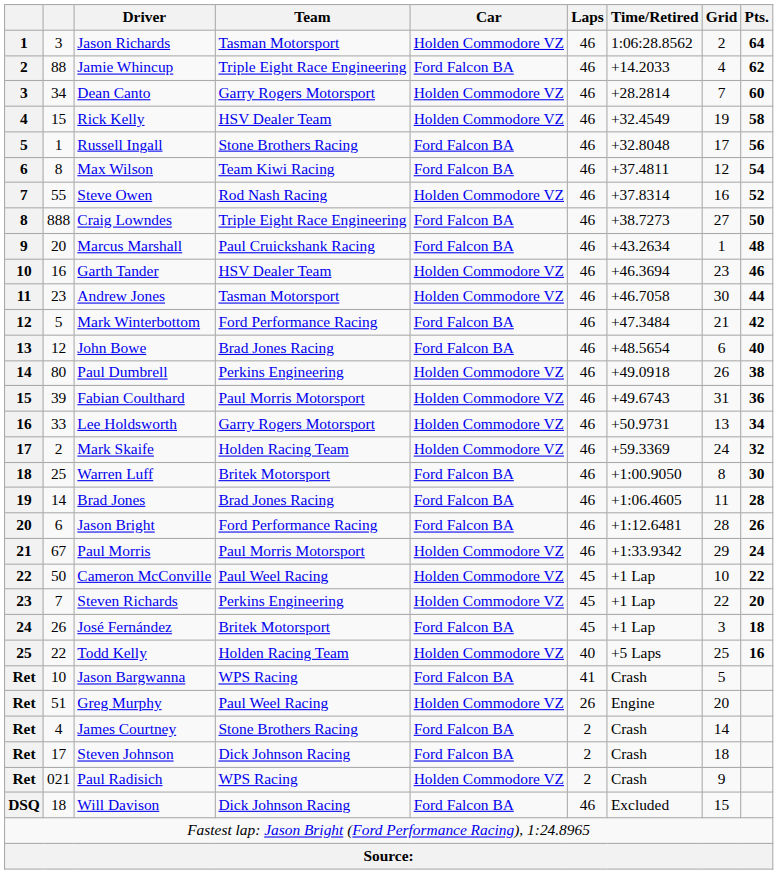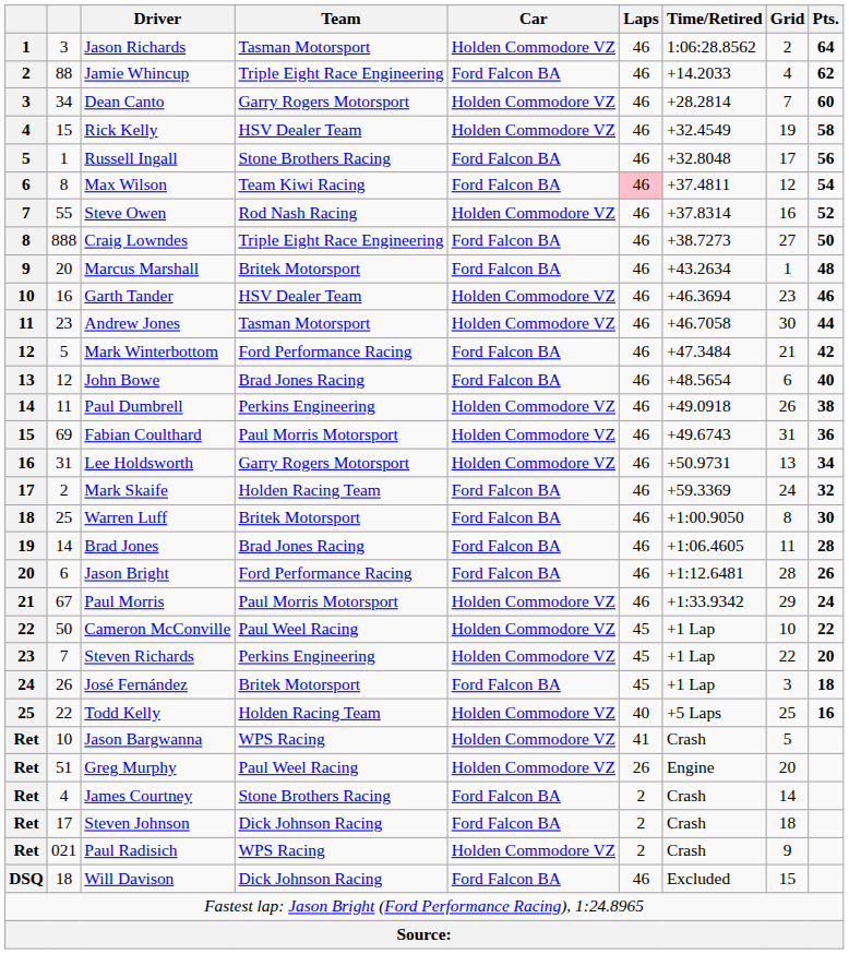 <table class="wikitable" style="font-size: 90%">
 <tr>
 <th></th>
 <th></th>
 <th>Driver</th>
 <th>Team</th>
 <th>Car</th>
 <th>Laps</th>
 <th>Time/Retired</th>
 <th>Grid</th>
 <th>Pts.</th>
 </tr>
 <tr>
 <th>1</th>
 <td align="center">3</td>
 <td> <a href='#'>Jason Richards</a></td>
 <td><a href='#'>Tasman Motorsport</a></td>
 <td><a href='#'>Holden Commodore VZ</a></td>
 <td align="center">46</td>
 <td>1:06:28.8562</td>
 <td align="center">2</td>
 <td align="center"><strong>64</strong></td>
 </tr>
 <tr>
 <th>2</th>
 <td align="center">88</td>
 <td> <a href='#'>Jamie Whincup</a></td>
 <td><a href='#'>Triple Eight Race Engineering</a></td>
 <td><a href='#'>Ford Falcon BA</a></td>
 <td align="center">46</td>
 <td>+14.2033</td>
 <td align="center">4</td>
 <td align="center"><strong>62</strong></td>
 </tr>
 <tr>
 <th>3</th>
 <td align="center">34</td>
 <td> <a href='#'>Dean Canto</a></td>
 <td><a href='#'>Garry Rogers Motorsport</a></td>
 <td><a href='#'>Holden Commodore VZ</a></td>
 <td align="center">46</td>
 <td>+28.2814</td>
 <td align="center">7</td>
 <td align="center"><strong>60</strong></td>
 </tr>
 <tr>
 <th>4</th>
 <td align="center">15</td>
 <td> <a href='#'>Rick Kelly</a></td>
 <td><a href='#'>HSV Dealer Team</a></td>
 <td><a href='#'>Holden Commodore VZ</a></td>
 <td align="center">46</td>
 <td>+32.4549</td>
 <td align="center">19</td>
 <td align="center"><strong>58</strong></td>
 </tr>
 <tr>
 <th>5</th>
 <td align="center">1</td>
 <td> <a href='#'>Russell Ingall</a></td>
 <td><a href='#'>Stone Brothers Racing</a></td>
 <td><a href='#'>Ford Falcon BA</a></td>
 <td align="center">46</td>
 <td>+32.8048</td>
 <td align="center">17</td>
 <td align="center"><strong>56</strong></td>
 </tr>
 <tr>
 <th>6</th>
 <td align="center">8</td>
 <td> <a href='#'>Max Wilson</a></td>
 <td><a href='#'>Team Kiwi Racing</a></td>
 <td><a href='#'>Ford Falcon BA</a></td>
-<td align="center">46</td>
+<td align="center" style="background: pink;">46</td>
 <td>+37.4811</td>
 <td align="center">12</td>
 <td align="center"><strong>54</strong></td>
 </tr>
 <tr>
 <th>7</th>
 <td align="center">55</td>
 <td> <a href='#'>Steve Owen</a></td>
 <td><a href='#'>Rod Nash Racing</a></td>
 <td><a href='#'>Holden Commodore VZ</a></td>
 <td align="center">46</td>
 <td>+37.8314</td>
 <td align="center">16</td>
 <td align="center"><strong>52</strong></td>
 </tr>
 <tr>
 <th>8</th>
 <td align="center">888</td>
 <td> <a href='#'>Craig Lowndes</a></td>
 <td><a href='#'>Triple Eight Race Engineering</a></td>
 <td><a href='#'>Ford Falcon BA</a></td>
 <td align="center">46</td>
 <td>+38.7273</td>
 <td align="center">27</td>
 <td align="center"><strong>50</strong></td>
 </tr>
 <tr>
 <th>9</th>
 <td align="center">20</td>
 <td> <a href='#'>Marcus Marshall</a></td>
-<td><a href='#'>Paul Cruickshank Racing</a></td>
+<td><a href='#'>Britek Motorsport</a></td>
 <td><a href='#'>Ford Falcon BA</a></td>
 <td align="center">46</td>
 <td>+43.2634</td>
 <td align="center">1</td>
 <td align="center"><strong>48</strong></td>
 </tr>
 <tr>
 <th>10</th>
 <td align="center">16</td>
 <td> <a href='#'>Garth Tander</a></td>
 <td><a href='#'>HSV Dealer Team</a></td>
 <td><a href='#'>Holden Commodore VZ</a></td>
 <td align="center">46</td>
 <td>+46.3694</td>
 <td align="center">23</td>
 <td align="center"><strong>46</strong></td>
 </tr>
 <tr>
 <th>11</th>
 <td align="center">23</td>
 <td> <a href='#'>Andrew Jones</a></td>
 <td><a href='#'>Tasman Motorsport</a></td>
 <td><a href='#'>Holden Commodore VZ</a></td>
 <td align="center">46</td>
 <td>+46.7058</td>
 <td align="center">30</td>
 <td align="center"><strong>44</strong></td>
 </tr>
 <tr>
 <th>12</th>
 <td align="center">5</td>
 <td> <a href='#'>Mark Winterbottom</a></td>
 <td><a href='#'>Ford Performance Racing</a></td>
 <td><a href='#'>Ford Falcon BA</a></td>
 <td align="center">46</td>
 <td>+47.3484</td>
 <td align="center">21</td>
 <td align="center"><strong>42</strong></td>
 </tr>
 <tr>
 <th>13</th>
 <td align="center">12</td>
 <td> <a href='#'>John Bowe</a></td>
 <td><a href='#'>Brad Jones Racing</a></td>
 <td><a href='#'>Ford Falcon BA</a></td>
 <td align="center">46</td>
 <td>+48.5654</td>
 <td align="center">6</td>
 <td align="center"><strong>40</strong></td>
 </tr>
 <tr>
 <th>14</th>
-<td align="center">80</td>
+<td align="center">11</td>
 <td> <a href='#'>Paul Dumbrell</a></td>
 <td><a href='#'>Perkins Engineering</a></td>
 <td><a href='#'>Holden Commodore VZ</a></td>
 <td align="center">46</td>
 <td>+49.0918</td>
 <td align="center">26</td>
 <td align="center"><strong>38</strong></td>
 </tr>
 <tr>
 <th>15</th>
-<td align="center">39</td>
+<td align="center">69</td>
 <td> <a href='#'>Fabian Coulthard</a></td>
 <td><a href='#'>Paul Morris Motorsport</a></td>
 <td><a href='#'>Holden Commodore VZ</a></td>
 <td align="center">46</td>
 <td>+49.6743</td>
 <td align="center">31</td>
 <td align="center"><strong>36</strong></td>
 </tr>
 <tr>
 <th>16</th>
-<td align="center">33</td>
+<td align="center">31</td>
 <td> <a href='#'>Lee Holdsworth</a></td>
 <td><a href='#'>Garry Rogers Motorsport</a></td>
 <td><a href='#'>Holden Commodore VZ</a></td>
 <td align="center">46</td>
 <td>+50.9731</td>
 <td align="center">13</td>
 <td align="center"><strong>34</strong></td>
 </tr>
 <tr>
 <th>17</th>
 <td align="center">2</td>
 <td> <a href='#'>Mark Skaife</a></td>
 <td><a href='#'>Holden Racing Team</a></td>
-<td><a href='#'>Holden Commodore VZ</a></td>
+<td><a href='#'>Ford Falcon BA</a></td>
 <td align="center">46</td>
 <td>+59.3369</td>
 <td align="center">24</td>
 <td align="center"><strong>32</strong></td>
 </tr>
 <tr>
 <th>18</th>
 <td align="center">25</td>
 <td> <a href='#'>Warren Luff</a></td>
 <td><a href='#'>Britek Motorsport</a></td>
 <td><a href='#'>Ford Falcon BA</a></td>
 <td align="center">46</td>
 <td>+1:00.9050</td>
 <td align="center">8</td>
 <td align="center"><strong>30</strong></td>
 </tr>
 <tr>
 <th>19</th>
 <td align="center">14</td>
 <td> <a href='#'>Brad Jones</a></td>
 <td><a href='#'>Brad Jones Racing</a></td>
 <td><a href='#'>Ford Falcon BA</a></td>
 <td align="center">46</td>
 <td>+1:06.4605</td>
 <td align="center">11</td>
 <td align="center"><strong>28</strong></td>
 </tr>
 <tr>
 <th>20</th>
 <td align="center">6</td>
 <td> <a href='#'>Jason Bright</a></td>
 <td><a href='#'>Ford Performance Racing</a></td>
 <td><a href='#'>Ford Falcon BA</a></td>
 <td align="center">46</td>
 <td>+1:12.6481</td>
 <td align="center">28</td>
 <td align="center"><strong>26</strong></td>
 </tr>
 <tr>
 <th>21</th>
 <td align="center">67</td>
 <td> <a href='#'>Paul Morris</a></td>
 <td><a href='#'>Paul Morris Motorsport</a></td>
 <td><a href='#'>Holden Commodore VZ</a></td>
 <td align="center">46</td>
 <td>+1:33.9342</td>
 <td align="center">29</td>
 <td align="center"><strong>24</strong></td>
 </tr>
 <tr>
 <th>22</th>
 <td align="center">50</td>
 <td> <a href='#'>Cameron McConville</a></td>
 <td><a href='#'>Paul Weel Racing</a></td>
 <td><a href='#'>Holden Commodore VZ</a></td>
 <td align="center">45</td>
 <td>+1 Lap</td>
 <td align="center">10</td>
 <td align="center"><strong>22</strong></td>
 </tr>
 <tr>
 <th>23</th>
 <td align="center">7</td>
 <td> <a href='#'>Steven Richards</a></td>
 <td><a href='#'>Perkins Engineering</a></td>
 <td><a href='#'>Holden Commodore VZ</a></td>
 <td align="center">45</td>
 <td>+1 Lap</td>
 <td align="center">22</td>
 <td align="center"><strong>20</strong></td>
 </tr>
 <tr>
 <th>24</th>
 <td align="center">26</td>
 <td> <a href='#'>José Fernández</a></td>
 <td><a href='#'>Britek Motorsport</a></td>
 <td><a href='#'>Ford Falcon BA</a></td>
 <td align="center">45</td>
 <td>+1 Lap</td>
 <td align="center">3</td>
 <td align="center"><strong>18</strong></td>
 </tr>
 <tr>
 <th>25</th>
 <td align="center">22</td>
 <td> <a href='#'>Todd Kelly</a></td>
 <td><a href='#'>Holden Racing Team</a></td>
 <td><a href='#'>Holden Commodore VZ</a></td>
 <td align="center">40</td>
 <td>+5 Laps</td>
 <td align="center">25</td>
 <td align="center"><strong>16</strong></td>
 </tr>
 <tr>
 <th>Ret</th>
 <td align="center">10</td>
 <td> <a href='#'>Jason Bargwanna</a></td>
 <td><a href='#'>WPS Racing</a></td>
-<td><a href='#'>Ford Falcon BA</a></td>
+<td><a href='#'>Holden Commodore VZ</a></td>
 <td align="center">41</td>
 <td>Crash</td>
 <td align="center">5</td>
 <td align="center"></td>
 </tr>
 <tr>
 <th>Ret</th>
 <td align="center">51</td>
 <td> <a href='#'>Greg Murphy</a></td>
 <td><a href='#'>Paul Weel Racing</a></td>
 <td><a href='#'>Holden Commodore VZ</a></td>
 <td align="center">26</td>
 <td>Engine</td>
 <td align="center">20</td>
 <td align="center"></td>
 </tr>
 <tr>
 <th>Ret</th>
 <td align="center">4</td>
 <td> <a href='#'>James Courtney</a></td>
 <td><a href='#'>Stone Brothers Racing</a></td>
 <td><a href='#'>Ford Falcon BA</a></td>
 <td align="center">2</td>
 <td>Crash</td>
 <td align="center">14</td>
 <td align="center"></td>
 </tr>
 <tr>
 <th>Ret</th>
 <td align="center">17</td>
 <td> <a href='#'>Steven Johnson</a></td>
 <td><a href='#'>Dick Johnson Racing</a></td>
 <td><a href='#'>Ford Falcon BA</a></td>
 <td align="center">2</td>
 <td>Crash</td>
 <td align="center">18</td>
 <td align="center"></td>
 </tr>
 <tr>
 <th>Ret</th>
 <td align="center">021</td>
 <td> <a href='#'>Paul Radisich</a></td>
 <td><a href='#'>WPS Racing</a></td>
 <td><a href='#'>Holden Commodore VZ</a></td>
 <td align="center">2</td>
 <td>Crash</td>
 <td align="center">9</td>
 <td align="center"></td>
 </tr>
 <tr>
 <th>DSQ</th>
 <td align="center">18</td>
 <td> <a href='#'>Will Davison</a></td>
 <td><a href='#'>Dick Johnson Racing</a></td>
 <td><a href='#'>Ford Falcon BA</a></td>
 <td align="center">46</td>
 <td>Excluded</td>
 <td align="center">15</td>
 <td align="center"></td>
 </tr>
 <tr>
 <td colspan="9" align="center"><em>Fastest lap: <a href='#'>Jason Bright</a> (<a href='#'>Ford Performance Racing</a>), 1:24.8965</em></td>
 </tr>
 <tr>
 <th colspan="9">Source:</th>
 </tr>
 </table>
